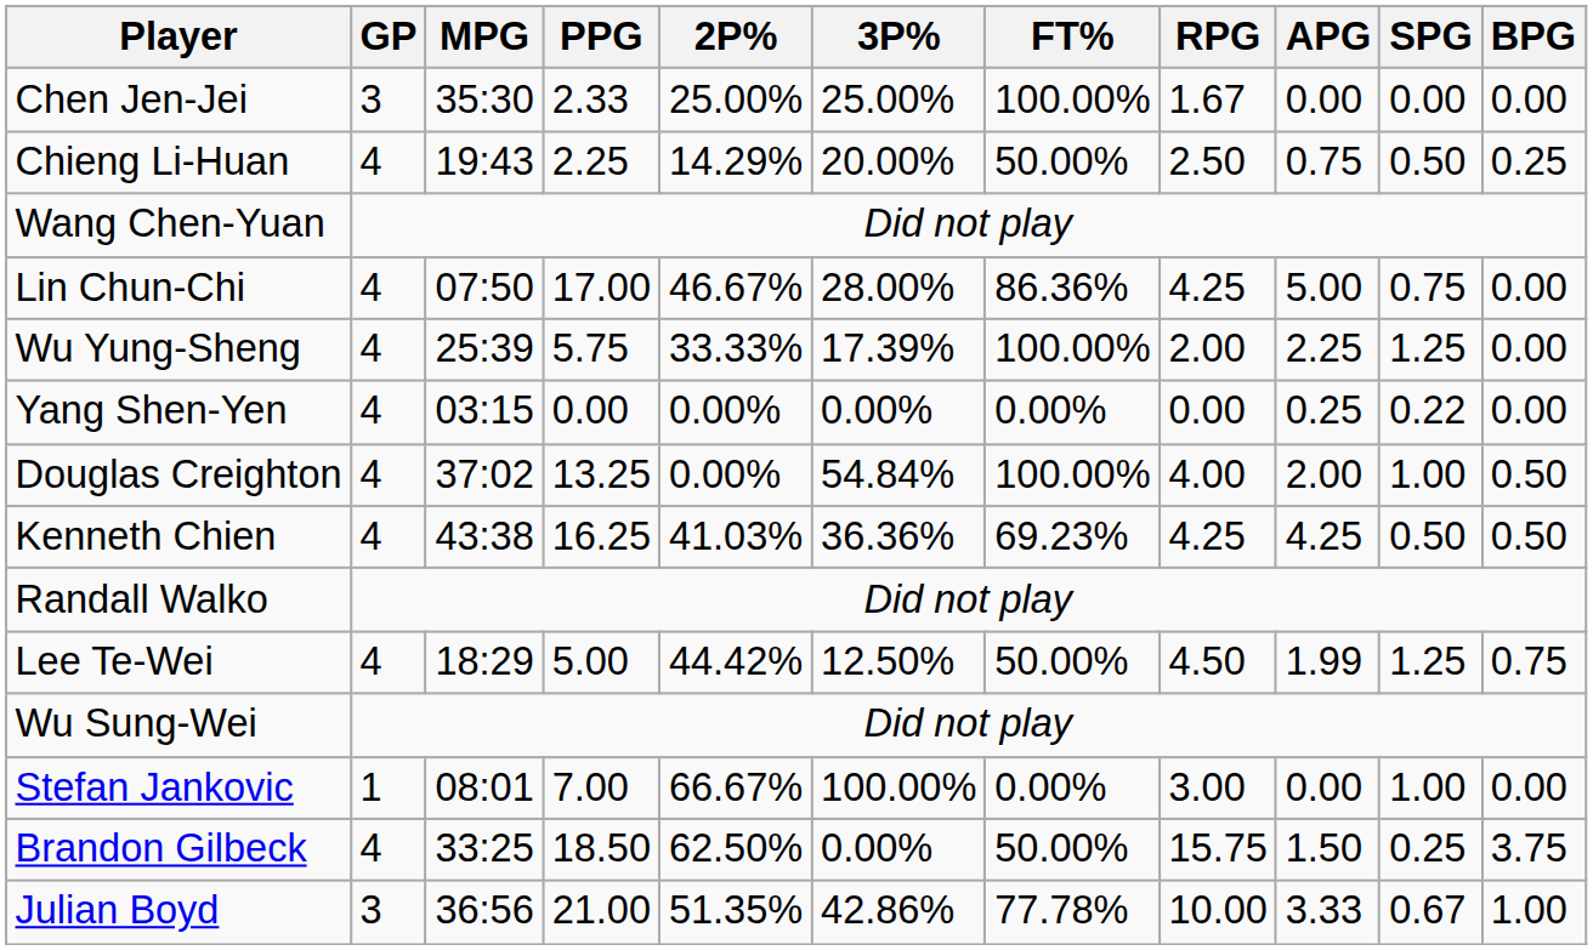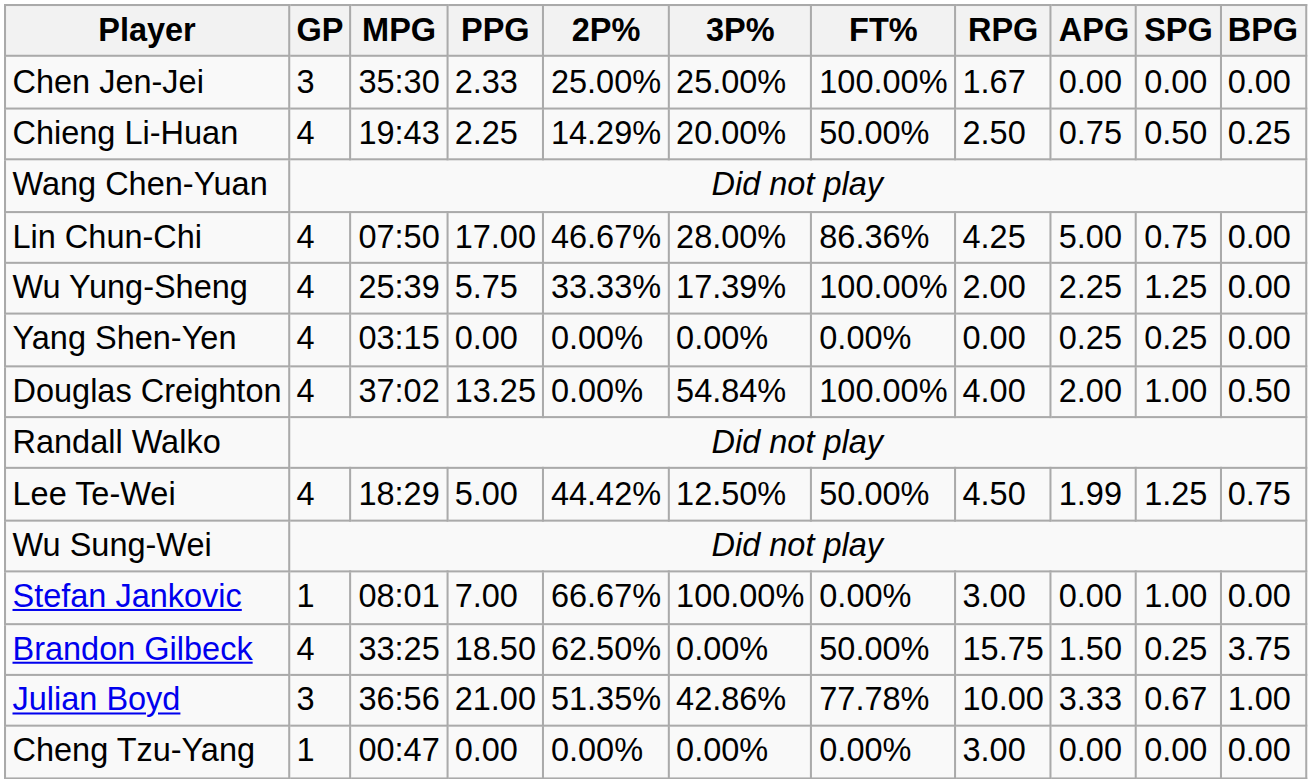 <table class="wikitable">
 <tr>
 <th>Player</th>
 <th>GP</th>
 <th>MPG</th>
 <th>PPG</th>
 <th>2P%</th>
 <th>3P%</th>
 <th>FT%</th>
 <th>RPG</th>
 <th>APG</th>
 <th>SPG</th>
 <th>BPG</th>
 </tr>
 <tr>
 <td>Chen Jen-Jei</td>
 <td>3</td>
 <td>35:30</td>
 <td>2.33</td>
 <td>25.00%</td>
 <td>25.00%</td>
 <td>100.00%</td>
 <td>1.67</td>
 <td>0.00</td>
 <td>0.00</td>
 <td>0.00</td>
 </tr>
 <tr>
 <td>Chieng Li-Huan</td>
 <td>4</td>
 <td>19:43</td>
 <td>2.25</td>
 <td>14.29%</td>
 <td>20.00%</td>
 <td>50.00%</td>
 <td>2.50</td>
 <td>0.75</td>
 <td>0.50</td>
 <td>0.25</td>
 </tr>
 <tr>
 <td>Wang Chen-Yuan</td>
 <td colspan=10 align=center><em>Did not play</em></td>
 </tr>
 <tr>
 <td>Lin Chun-Chi</td>
 <td>4</td>
 <td>07:50</td>
 <td>17.00</td>
 <td>46.67%</td>
 <td>28.00%</td>
 <td>86.36%</td>
 <td>4.25</td>
 <td>5.00</td>
 <td>0.75</td>
 <td>0.00</td>
 </tr>
 <tr>
 <td>Wu Yung-Sheng</td>
 <td>4</td>
 <td>25:39</td>
 <td>5.75</td>
 <td>33.33%</td>
 <td>17.39%</td>
 <td>100.00%</td>
 <td>2.00</td>
 <td>2.25</td>
 <td>1.25</td>
 <td>0.00</td>
 </tr>
 <tr>
 <td>Yang Shen-Yen</td>
 <td>4</td>
 <td>03:15</td>
 <td>0.00</td>
 <td>0.00%</td>
 <td>0.00%</td>
 <td>0.00%</td>
 <td>0.00</td>
 <td>0.25</td>
-<td>0.22</td>
+<td>0.25</td>
 <td>0.00</td>
 </tr>
 <tr>
 <td>Douglas Creighton</td>
 <td>4</td>
 <td>37:02</td>
 <td>13.25</td>
 <td>0.00%</td>
 <td>54.84%</td>
 <td>100.00%</td>
 <td>4.00</td>
 <td>2.00</td>
 <td>1.00</td>
-<td>0.50</td>
-</tr>
-<tr>
-<td>Kenneth Chien</td>
-<td>4</td>
-<td>43:38</td>
-<td>16.25</td>
-<td>41.03%</td>
-<td>36.36%</td>
-<td>69.23%</td>
-<td>4.25</td>
-<td>4.25</td>
-<td>0.50</td>
 <td>0.50</td>
 </tr>
 <tr>
 <td>Randall Walko</td>
 <td colspan=10 align=center><em>Did not play</em></td>
 </tr>
 <tr>
 <td>Lee Te-Wei</td>
 <td>4</td>
 <td>18:29</td>
 <td>5.00</td>
 <td>44.42%</td>
 <td>12.50%</td>
 <td>50.00%</td>
 <td>4.50</td>
 <td>1.99</td>
 <td>1.25</td>
 <td>0.75</td>
 </tr>
 <tr>
 <td>Wu Sung-Wei</td>
 <td colspan=10 align=center><em>Did not play</em></td>
 </tr>
 <tr>
 <td><a href='#'>Stefan Jankovic</a></td>
 <td>1</td>
 <td>08:01</td>
 <td>7.00</td>
 <td>66.67%</td>
 <td>100.00%</td>
 <td>0.00%</td>
 <td>3.00</td>
 <td>0.00</td>
 <td>1.00</td>
 <td>0.00</td>
 </tr>
 <tr>
 <td><a href='#'>Brandon Gilbeck</a></td>
 <td>4</td>
 <td>33:25</td>
 <td>18.50</td>
 <td>62.50%</td>
 <td>0.00%</td>
 <td>50.00%</td>
 <td>15.75</td>
 <td>1.50</td>
 <td>0.25</td>
 <td>3.75</td>
 </tr>
 <tr>
 <td><a href='#'>Julian Boyd</a></td>
 <td>3</td>
 <td>36:56</td>
 <td>21.00</td>
 <td>51.35%</td>
 <td>42.86%</td>
 <td>77.78%</td>
 <td>10.00</td>
 <td>3.33</td>
 <td>0.67</td>
 <td>1.00</td>
 </tr>
+<tr>
+<td>Cheng Tzu-Yang</td>
+<td>1</td>
+<td>00:47</td>
+<td>0.00</td>
+<td>0.00%</td>
+<td>0.00%</td>
+<td>0.00%</td>
+<td>3.00</td>
+<td>0.00</td>
+<td>0.00</td>
+<td>0.00</td>
+</tr>
 </table>
